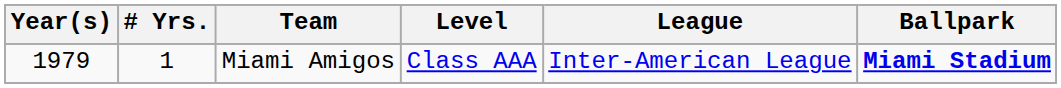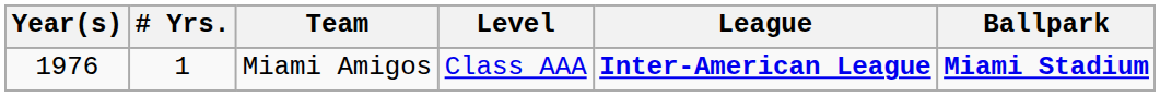 <table class="wikitable" style="text-align:center; font-size: 95%;">
 <tr>
 <th>Year(s)</th>
 <th># Yrs.</th>
 <th>Team</th>
 <th>Level</th>
 <th>League</th>
 <th>Ballpark</th>
 </tr>
 <tr>
-<td>1979</td>
+<td>1976</td>
 <td>1</td>
 <td>Miami Amigos</td>
 <td><a href='#'>Class AAA</a></td>
-<td><a href='#'>Inter-American League</a></td>
+<td><strong><a href='#'>Inter-American League</a></strong></td>
 <td><strong><a href='#'>Miami Stadium</a></strong></td>
 </tr>
 <tr>
 </tr>
 </table>
